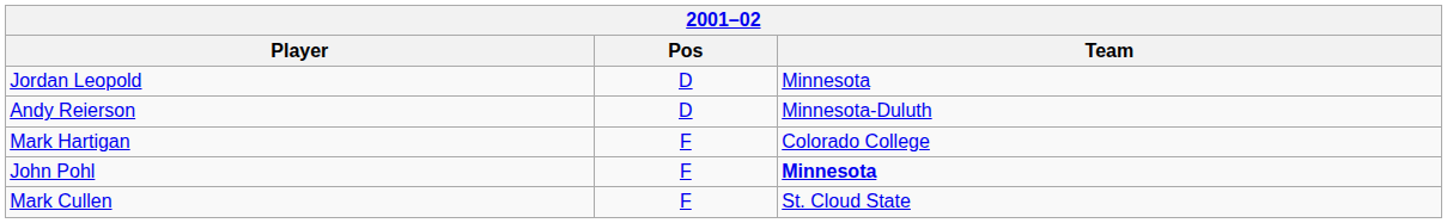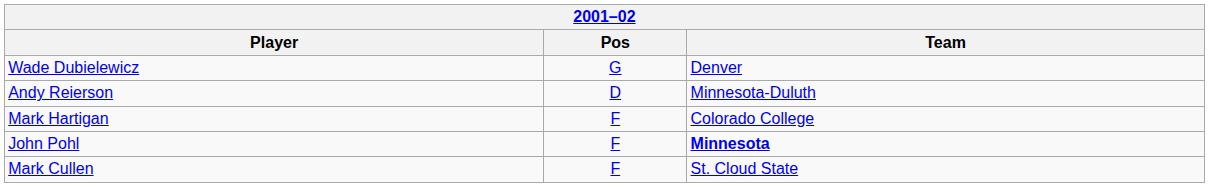 <table class="wikitable" width=95%>
 <tr>
 <th colspan=3><a href='#'>2001–02</a></th>
 </tr>
 <tr>
 <th>Player</th>
 <th>Pos</th>
 <th>Team</th>
 </tr>
 <tr>
-<td><a href='#'>Jordan Leopold</a></td>
-<td align=center><a href='#'>D</a></td>
-<td><a href='#'>Minnesota</a></td>
+<td><a href='#'>Wade Dubielewicz</a></td>
+<td align=center><a href='#'>G</a></td>
+<td><a href='#'>Denver</a></td>
 </tr>
 <tr>
 <td><a href='#'>Andy Reierson</a></td>
 <td align=center><a href='#'>D</a></td>
 <td><a href='#'>Minnesota-Duluth</a></td>
 </tr>
 <tr>
 <td><a href='#'>Mark Hartigan</a></td>
 <td align=center><a href='#'>F</a></td>
 <td><a href='#'>Colorado College</a></td>
 </tr>
 <tr>
 <td><a href='#'>John Pohl</a></td>
 <td align=center><a href='#'>F</a></td>
 <td><strong><a href='#'>Minnesota</a></strong></td>
 </tr>
 <tr>
 <td><a href='#'>Mark Cullen</a></td>
 <td align=center><a href='#'>F</a></td>
 <td><a href='#'>St. Cloud State</a></td>
 </tr>
 </table>
